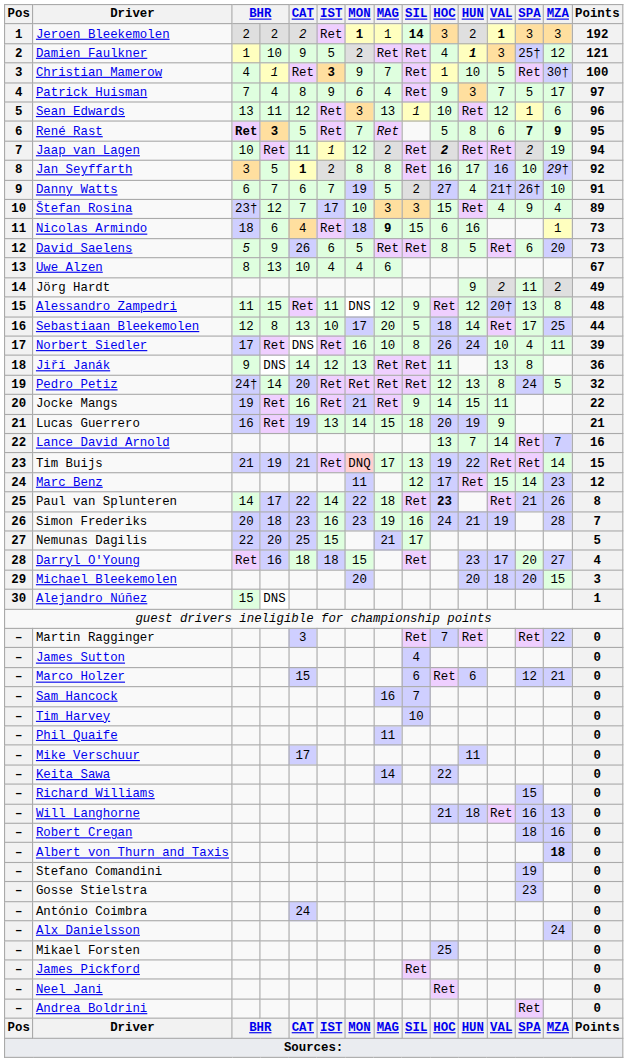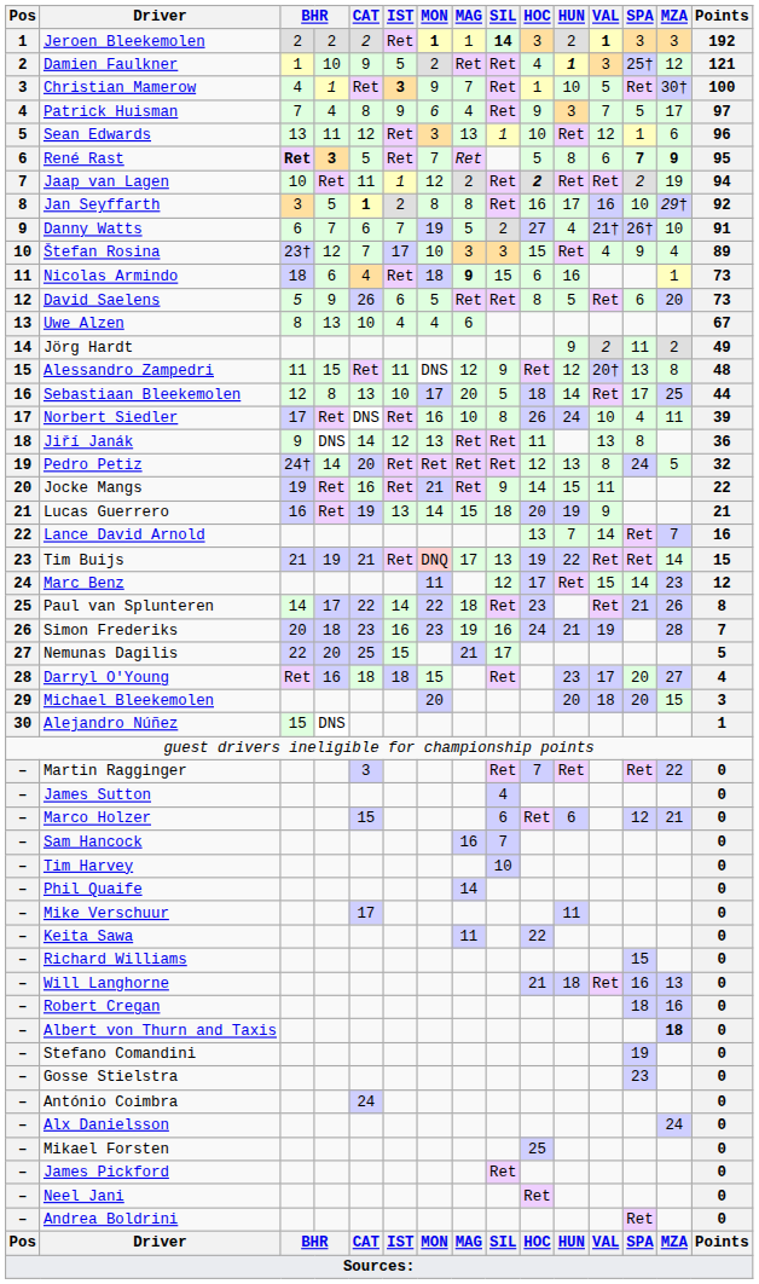 <table class="wikitable" style="font-size: 85%; text-align:center">
 <tr valign="top">
 <th valign="middle">Pos</th>
 <th valign="middle">Driver</th>
 <th colspan=2><a href='#'>BHR</a><br></th>
 <th><a href='#'>CAT</a><br></th>
 <th><a href='#'>IST</a><br></th>
 <th><a href='#'>MON</a><br></th>
 <th><a href='#'>MAG</a><br></th>
 <th><a href='#'>SIL</a><br></th>
 <th><a href='#'>HOC</a><br></th>
 <th><a href='#'>HUN</a><br></th>
 <th><a href='#'>VAL</a><br></th>
 <th><a href='#'>SPA</a><br></th>
 <th><a href='#'>MZA</a><br></th>
 <th valign="middle">Points</th>
 </tr>
 <tr>
 <th>1</th>
 <td valign="bottom" align="left"> <a href='#'>Jeroen Bleekemolen</a></td>
 <td style="background:#DFDFDF;">2</td>
 <td style="background:#DFDFDF;">2</td>
 <td style="background:#DFDFDF;"><em>2</em></td>
 <td style="background:#EFCFFF;">Ret</td>
 <td style="background:#FFFFBF;"><strong>1</strong></td>
 <td style="background:#FFFFBF;">1</td>
 <td style="background:#DFFFDF;"><strong>14</strong></td>
 <td style="background:#FFDF9F;">3</td>
 <td style="background:#DFDFDF;">2</td>
 <td style="background:#FFFFBF;"><strong>1</strong></td>
 <td style="background:#FFDF9F;">3</td>
 <td style="background:#FFDF9F;">3</td>
 <th>192</th>
 </tr>
 <tr>
 <th>2</th>
 <td valign="bottom" align="left"> <a href='#'>Damien Faulkner</a></td>
 <td style="background:#FFFFBF;">1</td>
 <td style="background:#DFFFDF;">10</td>
 <td style="background:#DFFFDF;">9</td>
 <td style="background:#DFFFDF;">5</td>
 <td style="background:#DFDFDF;">2</td>
 <td style="background:#EFCFFF;">Ret</td>
 <td style="background:#EFCFFF;">Ret</td>
 <td style="background:#DFFFDF;">4</td>
 <td style="background:#FFFFBF;"><strong><em>1</em></strong></td>
 <td style="background:#FFDF9F;">3</td>
 <td style="background:#CFCFFF;">25†</td>
 <td style="background:#DFFFDF;">12</td>
 <th>121</th>
 </tr>
 <tr>
 <th>3</th>
 <td valign="bottom" align="left"> <a href='#'>Christian Mamerow</a></td>
 <td style="background:#DFFFDF;">4</td>
 <td style="background:#FFFFBF;"><em>1</em></td>
 <td style="background:#EFCFFF;">Ret</td>
 <td style="background:#FFDF9F;"><strong>3</strong></td>
 <td style="background:#DFFFDF;">9</td>
 <td style="background:#DFFFDF;">7</td>
 <td style="background:#EFCFFF;">Ret</td>
 <td style="background:#FFFFBF;">1</td>
 <td style="background:#DFFFDF;">10</td>
 <td style="background:#DFFFDF;">5</td>
 <td style="background:#EFCFFF;">Ret</td>
 <td style="background:#CFCFFF;">30†</td>
 <th>100</th>
 </tr>
 <tr>
 <th>4</th>
 <td valign="bottom" align="left"> <a href='#'>Patrick Huisman</a></td>
 <td style="background:#DFFFDF;">7</td>
 <td style="background:#DFFFDF;">4</td>
 <td style="background:#DFFFDF;">8</td>
 <td style="background:#DFFFDF;">9</td>
 <td style="background:#DFFFDF;"><em>6</em></td>
 <td style="background:#DFFFDF;">4</td>
 <td style="background:#EFCFFF;">Ret</td>
 <td style="background:#DFFFDF;">9</td>
 <td style="background:#FFDF9F;">3</td>
 <td style="background:#DFFFDF;">7</td>
 <td style="background:#DFFFDF;">5</td>
 <td style="background:#DFFFDF;">17</td>
 <th>97</th>
 </tr>
 <tr>
 <th>5</th>
 <td valign="bottom" align="left"> <a href='#'>Sean Edwards</a></td>
 <td style="background:#DFFFDF;">13</td>
 <td style="background:#DFFFDF;">11</td>
 <td style="background:#DFFFDF;">12</td>
 <td style="background:#EFCFFF;">Ret</td>
 <td style="background:#FFDF9F;">3</td>
 <td style="background:#DFFFDF;">13</td>
 <td style="background:#FFFFBF;"><em>1</em></td>
 <td style="background:#DFFFDF;">10</td>
 <td style="background:#EFCFFF;">Ret</td>
 <td style="background:#DFFFDF;">12</td>
 <td style="background:#FFFFBF;">1</td>
 <td style="background:#DFFFDF;">6</td>
 <th>96</th>
 </tr>
 <tr>
 <th>6</th>
 <td valign="bottom" align="left"> <a href='#'>René Rast</a></td>
 <td style="background:#EFCFFF;"><strong>Ret</strong></td>
 <td style="background:#FFDF9F;"><strong>3</strong></td>
 <td style="background:#DFFFDF;">5</td>
 <td style="background:#EFCFFF;">Ret</td>
 <td style="background:#DFFFDF;">7</td>
 <td style="background:#EFCFFF;"><em>Ret</em></td>
 <td></td>
 <td style="background:#DFFFDF;">5</td>
 <td style="background:#DFFFDF;">8</td>
 <td style="background:#DFFFDF;">6</td>
 <td style="background:#DFFFDF;"><strong>7</strong></td>
 <td style="background:#DFFFDF;"><strong>9</strong></td>
 <th>95</th>
 </tr>
 <tr>
 <th>7</th>
 <td valign="bottom" align="left"> <a href='#'>Jaap van Lagen</a></td>
 <td style="background:#DFFFDF;">10</td>
 <td style="background:#EFCFFF;">Ret</td>
 <td style="background:#DFFFDF;">11</td>
 <td style="background:#FFFFBF;"><em>1</em></td>
 <td style="background:#DFFFDF;">12</td>
 <td style="background:#DFDFDF;">2</td>
 <td style="background:#EFCFFF;">Ret</td>
 <td style="background:#DFDFDF;"><strong><em>2</em></strong></td>
 <td style="background:#EFCFFF;">Ret</td>
 <td style="background:#EFCFFF;">Ret</td>
 <td style="background:#DFDFDF;"><em>2</em></td>
 <td style="background:#DFFFDF;">19</td>
 <th>94</th>
 </tr>
 <tr>
 <th>8</th>
 <td valign="bottom" align="left"> <a href='#'>Jan Seyffarth</a></td>
 <td style="background:#FFDF9F;">3</td>
 <td style="background:#DFFFDF;">5</td>
 <td style="background:#FFFFBF;"><strong>1</strong></td>
 <td style="background:#DFDFDF;">2</td>
 <td style="background:#DFFFDF;">8</td>
 <td style="background:#DFFFDF;">8</td>
 <td style="background:#EFCFFF;">Ret</td>
 <td style="background:#DFFFDF;">16</td>
 <td style="background:#DFFFDF;">17</td>
 <td style="background:#CFCFFF;">16</td>
 <td style="background:#DFFFDF;">10</td>
 <td style="background:#CFCFFF;"><em>29</em>†</td>
 <th>92</th>
 </tr>
 <tr>
 <th>9</th>
 <td valign="bottom" align="left"> <a href='#'>Danny Watts</a></td>
 <td style="background:#DFFFDF;">6</td>
 <td style="background:#DFFFDF;">7</td>
 <td style="background:#DFFFDF;">6</td>
 <td style="background:#DFFFDF;">7</td>
 <td style="background:#CFCFFF;">19</td>
 <td style="background:#DFFFDF;">5</td>
 <td style="background:#DFDFDF;">2</td>
 <td style="background:#CFCFFF;">27</td>
 <td style="background:#DFFFDF;">4</td>
 <td style="background:#CFCFFF;">21†</td>
 <td style="background:#CFCFFF;">26†</td>
 <td style="background:#DFFFDF;">10</td>
 <th>91</th>
 </tr>
 <tr>
 <th>10</th>
 <td valign="bottom" align="left"> <a href='#'>Štefan Rosina</a></td>
 <td style="background:#CFCFFF;">23†</td>
 <td style="background:#DFFFDF;">12</td>
 <td style="background:#DFFFDF;">7</td>
 <td style="background:#CFCFFF;">17</td>
 <td style="background:#DFFFDF;">10</td>
 <td style="background:#FFDF9F;">3</td>
 <td style="background:#FFDF9F;">3</td>
 <td style="background:#DFFFDF;">15</td>
 <td style="background:#EFCFFF;">Ret</td>
 <td style="background:#DFFFDF;">4</td>
 <td style="background:#DFFFDF;">9</td>
 <td style="background:#DFFFDF;">4</td>
 <th>89</th>
 </tr>
 <tr>
 <th>11</th>
 <td valign="bottom" align="left"> <a href='#'>Nicolas Armindo</a></td>
 <td style="background:#CFCFFF;">18</td>
 <td style="background:#DFFFDF;">6</td>
 <td style="background:#FFDF9F;">4</td>
 <td style="background:#EFCFFF;">Ret</td>
 <td style="background:#CFCFFF;">18</td>
 <td style="background:#DFFFDF;"><strong>9</strong></td>
 <td style="background:#DFFFDF;">15</td>
 <td style="background:#DFFFDF;">6</td>
 <td style="background:#DFFFDF;">16</td>
 <td></td>
 <td></td>
 <td style="background:#FFFFBF;">1</td>
 <th>73</th>
 </tr>
 <tr>
 <th>12</th>
 <td valign="bottom" align="left"> <a href='#'>David Saelens</a></td>
 <td style="background:#DFFFDF;"><em>5</em></td>
 <td style="background:#DFFFDF;">9</td>
 <td style="background:#CFCFFF;">26</td>
 <td style="background:#DFFFDF;">6</td>
 <td style="background:#DFFFDF;">5</td>
 <td style="background:#EFCFFF;">Ret</td>
 <td style="background:#EFCFFF;">Ret</td>
 <td style="background:#DFFFDF;">8</td>
 <td style="background:#DFFFDF;">5</td>
 <td style="background:#EFCFFF;">Ret</td>
 <td style="background:#DFFFDF;">6</td>
 <td style="background:#CFCFFF;">20</td>
 <th>73</th>
 </tr>
 <tr>
 <th>13</th>
 <td valign="bottom" align="left"> <a href='#'>Uwe Alzen</a></td>
 <td style="background:#DFFFDF;">8</td>
 <td style="background:#DFFFDF;">13</td>
 <td style="background:#DFFFDF;">10</td>
 <td style="background:#DFFFDF;">4</td>
 <td style="background:#DFFFDF;">4</td>
 <td style="background:#DFFFDF;">6</td>
 <td></td>
 <td></td>
 <td></td>
 <td></td>
 <td></td>
 <td></td>
 <th>67</th>
 </tr>
 <tr>
 <th>14</th>
 <td valign="bottom" align="left"> Jörg Hardt</td>
 <td></td>
 <td></td>
 <td></td>
 <td></td>
 <td></td>
 <td></td>
 <td></td>
 <td></td>
 <td style="background:#DFFFDF;">9</td>
 <td style="background:#DFDFDF;"><em>2</em></td>
 <td style="background:#DFFFDF;">11</td>
 <td style="background:#DFDFDF;">2</td>
 <th>49</th>
 </tr>
 <tr>
 <th>15</th>
 <td valign="bottom" align="left"> <a href='#'>Alessandro Zampedri</a></td>
 <td style="background:#DFFFDF;">11</td>
 <td style="background:#DFFFDF;">15</td>
 <td style="background:#EFCFFF;">Ret</td>
 <td style="background:#DFFFDF;">11</td>
 <td style="background:#FFFFFF;">DNS</td>
 <td style="background:#DFFFDF;">12</td>
 <td style="background:#DFFFDF;">9</td>
 <td style="background:#EFCFFF;">Ret</td>
 <td style="background:#DFFFDF;">12</td>
 <td style="background:#CFCFFF;">20†</td>
 <td style="background:#DFFFDF;">13</td>
 <td style="background:#DFFFDF;">8</td>
 <th>48</th>
 </tr>
 <tr>
 <th>16</th>
 <td valign="bottom" align="left"> <a href='#'>Sebastiaan Bleekemolen</a></td>
 <td style="background:#DFFFDF;">12</td>
 <td style="background:#DFFFDF;">8</td>
 <td style="background:#DFFFDF;">13</td>
 <td style="background:#DFFFDF;">10</td>
 <td style="background:#CFCFFF;">17</td>
 <td style="background:#DFFFDF;">20</td>
 <td style="background:#DFFFDF;">5</td>
 <td style="background:#CFCFFF;">18</td>
 <td style="background:#DFFFDF;">14</td>
 <td style="background:#EFCFFF;">Ret</td>
 <td style="background:#DFFFDF;">17</td>
 <td style="background:#CFCFFF;">25</td>
 <th>44</th>
 </tr>
 <tr>
 <th>17</th>
 <td valign="bottom" align="left"> <a href='#'>Norbert Siedler</a></td>
 <td style="background:#CFCFFF;">17</td>
 <td style="background:#EFCFFF;">Ret</td>
 <td style="background:#FFFFFF;">DNS</td>
 <td style="background:#EFCFFF;">Ret</td>
 <td style="background:#DFFFDF;">16</td>
 <td style="background:#DFFFDF;">10</td>
 <td style="background:#DFFFDF;">8</td>
 <td style="background:#CFCFFF;">26</td>
 <td style="background:#CFCFFF;">24</td>
 <td style="background:#DFFFDF;">10</td>
 <td style="background:#DFFFDF;">4</td>
 <td style="background:#DFFFDF;">11</td>
 <th>39</th>
 </tr>
 <tr>
 <th>18</th>
 <td valign="bottom" align="left"> <a href='#'>Jiří Janák</a></td>
 <td style="background:#DFFFDF;">9</td>
 <td style="background:#FFFFFF;">DNS</td>
 <td style="background:#DFFFDF;">14</td>
 <td style="background:#DFFFDF;">12</td>
 <td style="background:#DFFFDF;">13</td>
 <td style="background:#EFCFFF;">Ret</td>
 <td style="background:#EFCFFF;">Ret</td>
 <td style="background:#DFFFDF;">11</td>
 <td></td>
 <td style="background:#DFFFDF;">13</td>
 <td style="background:#DFFFDF;">8</td>
 <td></td>
 <th>36</th>
 </tr>
 <tr>
 <th>19</th>
 <td valign="bottom" align="left"> <a href='#'>Pedro Petiz</a></td>
 <td style="background:#CFCFFF;">24†</td>
 <td style="background:#DFFFDF;">14</td>
 <td style="background:#CFCFFF;">20</td>
 <td style="background:#EFCFFF;">Ret</td>
 <td style="background:#EFCFFF;">Ret</td>
 <td style="background:#EFCFFF;">Ret</td>
 <td style="background:#EFCFFF;">Ret</td>
 <td style="background:#DFFFDF;">12</td>
 <td style="background:#DFFFDF;">13</td>
 <td style="background:#DFFFDF;">8</td>
 <td style="background:#CFCFFF;">24</td>
 <td style="background:#DFFFDF;">5</td>
 <th>32</th>
 </tr>
 <tr>
 <th>20</th>
 <td valign="bottom" align="left"> Jocke Mangs</td>
 <td style="background:#CFCFFF;">19</td>
 <td style="background:#EFCFFF;">Ret</td>
 <td style="background:#DFFFDF;">16</td>
 <td style="background:#EFCFFF;">Ret</td>
 <td style="background:#CFCFFF;">21</td>
 <td style="background:#EFCFFF;">Ret</td>
 <td style="background:#DFFFDF;">9</td>
 <td style="background:#DFFFDF;">14</td>
 <td style="background:#DFFFDF;">15</td>
 <td style="background:#DFFFDF;">11</td>
 <td></td>
 <td></td>
 <th>22</th>
 </tr>
 <tr>
 <th>21</th>
 <td valign="bottom" align="left"> Lucas Guerrero</td>
 <td style="background:#CFCFFF;">16</td>
 <td style="background:#EFCFFF;">Ret</td>
 <td style="background:#CFCFFF;">19</td>
 <td style="background:#DFFFDF;">13</td>
 <td style="background:#DFFFDF;">14</td>
 <td style="background:#DFFFDF;">15</td>
 <td style="background:#DFFFDF;">18</td>
 <td style="background:#CFCFFF;">20</td>
 <td style="background:#CFCFFF;">19</td>
 <td style="background:#DFFFDF;">9</td>
 <td></td>
 <td></td>
 <th>21</th>
 </tr>
 <tr>
 <th>22</th>
 <td valign="bottom" align="left"> <a href='#'>Lance David Arnold</a></td>
 <td></td>
 <td></td>
 <td></td>
 <td></td>
 <td></td>
 <td></td>
 <td></td>
 <td style="background:#DFFFDF;">13</td>
 <td style="background:#DFFFDF;">7</td>
 <td style="background:#DFFFDF;">14</td>
 <td style="background:#EFCFFF;">Ret</td>
 <td style="background:#CFCFFF;">7</td>
 <th>16</th>
 </tr>
 <tr>
 <th>23</th>
 <td valign="bottom" align="left"> Tim Buijs</td>
 <td style="background:#CFCFFF;">21</td>
 <td style="background:#CFCFFF;">19</td>
 <td style="background:#CFCFFF;">21</td>
 <td style="background:#EFCFFF;">Ret</td>
 <td style="background:#FFCFCF;">DNQ</td>
 <td style="background:#DFFFDF;">17</td>
 <td style="background:#DFFFDF;">13</td>
 <td style="background:#CFCFFF;">19</td>
 <td style="background:#CFCFFF;">22</td>
 <td style="background:#EFCFFF;">Ret</td>
 <td style="background:#EFCFFF;">Ret</td>
 <td style="background:#DFFFDF;">14</td>
 <th>15</th>
 </tr>
 <tr>
 <th>24</th>
 <td valign="bottom" align="left"> <a href='#'>Marc Benz</a></td>
 <td></td>
 <td></td>
 <td></td>
 <td></td>
 <td style="background:#CFCFFF;">11</td>
 <td></td>
 <td style="background:#DFFFDF;">12</td>
 <td style="background:#CFCFFF;">17</td>
 <td style="background:#EFCFFF;">Ret</td>
 <td style="background:#DFFFDF;">15</td>
 <td style="background:#DFFFDF;">14</td>
 <td style="background:#CFCFFF;">23</td>
 <th>12</th>
 </tr>
 <tr>
 <th>25</th>
 <td valign="bottom" align="left"> Paul van Splunteren</td>
 <td style="background:#DFFFDF;">14</td>
 <td style="background:#CFCFFF;">17</td>
 <td style="background:#CFCFFF;">22</td>
 <td style="background:#DFFFDF;">14</td>
 <td style="background:#CFCFFF;">22</td>
 <td style="background:#DFFFDF;">18</td>
 <td style="background:#EFCFFF;">Ret</td>
-<td style="background:#CFCFFF;"><strong>23</strong></td>
+<td style="background:#CFCFFF;">23</td>
 <td></td>
 <td style="background:#EFCFFF;">Ret</td>
 <td style="background:#CFCFFF;">21</td>
 <td style="background:#CFCFFF;">26</td>
 <th>8</th>
 </tr>
 <tr>
 <th>26</th>
 <td valign="bottom" align="left"> Simon Frederiks</td>
 <td style="background:#CFCFFF;">20</td>
 <td style="background:#CFCFFF;">18</td>
 <td style="background:#CFCFFF;">23</td>
 <td style="background:#DFFFDF;">16</td>
 <td style="background:#CFCFFF;">23</td>
 <td style="background:#DFFFDF;">19</td>
 <td style="background:#DFFFDF;">16</td>
 <td style="background:#CFCFFF;">24</td>
 <td style="background:#CFCFFF;">21</td>
 <td style="background:#CFCFFF;">19</td>
 <td></td>
 <td style="background:#CFCFFF;">28</td>
 <th>7</th>
 </tr>
 <tr>
 <th>27</th>
 <td valign="bottom" align="left"> Nemunas Dagilis</td>
 <td style="background:#CFCFFF;">22</td>
 <td style="background:#CFCFFF;">20</td>
 <td style="background:#CFCFFF;">25</td>
 <td style="background:#DFFFDF;">15</td>
 <td></td>
 <td style="background:#CFCFFF;">21</td>
 <td style="background:#DFFFDF;">17</td>
 <td></td>
 <td></td>
 <td></td>
 <td></td>
 <td></td>
 <th>5</th>
 </tr>
 <tr>
 <th>28</th>
 <td valign="bottom" align="left"> <a href='#'>Darryl O'Young</a></td>
 <td style="background:#EFCFFF;">Ret</td>
 <td style="background:#CFCFFF;">16</td>
 <td style="background:#DFFFDF;">18</td>
 <td style="background:#CFCFFF;">18</td>
 <td style="background:#DFFFDF;">15</td>
 <td></td>
 <td style="background:#EFCFFF;">Ret</td>
 <td></td>
 <td style="background:#CFCFFF;">23</td>
 <td style="background:#CFCFFF;">17</td>
 <td style="background:#DFFFDF;">20</td>
 <td style="background:#CFCFFF;">27</td>
 <th>4</th>
 </tr>
 <tr>
 <th>29</th>
 <td valign="bottom" align="left"> <a href='#'>Michael Bleekemolen</a></td>
 <td></td>
 <td></td>
 <td></td>
 <td></td>
 <td style="background:#CFCFFF;">20</td>
 <td></td>
 <td></td>
 <td></td>
 <td style="background:#CFCFFF;">20</td>
 <td style="background:#CFCFFF;">18</td>
 <td style="background:#CFCFFF;">20</td>
 <td style="background:#DFFFDF;">15</td>
 <th>3</th>
 </tr>
 <tr>
 <th>30</th>
 <td valign="bottom" align="left"> <a href='#'>Alejandro Núñez</a></td>
 <td style="background:#DFFFDF;">15</td>
 <td style="background:#FFFFFF;">DNS</td>
 <td></td>
 <td></td>
 <td></td>
 <td></td>
 <td></td>
 <td></td>
 <td></td>
 <td></td>
 <td></td>
 <td></td>
 <th>1</th>
 </tr>
 <tr>
 <td colspan=16 align=center><em>guest drivers ineligible for championship points</em></td>
 </tr>
 <tr>
 <th>–</th>
 <td valign="bottom" align="left"> Martin Ragginger</td>
 <td></td>
 <td></td>
 <td style="background:#CFCFFF;">3</td>
 <td></td>
 <td></td>
 <td></td>
 <td style="background:#EFCFFF;">Ret</td>
 <td style="background:#CFCFFF;">7</td>
 <td style="background:#EFCFFF;">Ret</td>
 <td></td>
 <td style="background:#EFCFFF;">Ret</td>
 <td style="background:#CFCFFF;">22</td>
 <th>0</th>
 </tr>
 <tr>
 <th>–</th>
 <td valign="bottom" align="left"> <a href='#'>James Sutton</a></td>
 <td></td>
 <td></td>
 <td></td>
 <td></td>
 <td></td>
 <td></td>
 <td style="background:#CFCFFF;">4</td>
 <td></td>
 <td></td>
 <td></td>
 <td></td>
 <td></td>
 <th>0</th>
 </tr>
 <tr>
 <th>–</th>
 <td valign="bottom" align="left"> <a href='#'>Marco Holzer</a></td>
 <td></td>
 <td></td>
 <td style="background:#CFCFFF;">15</td>
 <td></td>
 <td></td>
 <td></td>
 <td style="background:#CFCFFF;">6</td>
 <td style="background:#EFCFFF;">Ret</td>
 <td style="background:#CFCFFF;">6</td>
 <td></td>
 <td style="background:#CFCFFF;">12</td>
 <td style="background:#CFCFFF;">21</td>
 <th>0</th>
 </tr>
 <tr>
 <th>–</th>
 <td valign="bottom" align="left"> <a href='#'>Sam Hancock</a></td>
 <td></td>
 <td></td>
 <td></td>
 <td></td>
 <td></td>
 <td style="background:#CFCFFF;">16</td>
 <td style="background:#CFCFFF;">7</td>
 <td></td>
 <td></td>
 <td></td>
 <td></td>
 <td></td>
 <th>0</th>
 </tr>
 <tr>
 <th>–</th>
 <td valign="bottom" align="left"> <a href='#'>Tim Harvey</a></td>
 <td></td>
 <td></td>
 <td></td>
 <td></td>
 <td></td>
 <td></td>
 <td style="background:#CFCFFF;">10</td>
 <td></td>
 <td></td>
 <td></td>
 <td></td>
 <td></td>
 <th>0</th>
 </tr>
 <tr>
 <th>–</th>
 <td valign="bottom" align="left"> <a href='#'>Phil Quaife</a></td>
 <td></td>
 <td></td>
 <td></td>
 <td></td>
 <td></td>
-<td style="background:#CFCFFF;">11</td>
+<td style="background:#CFCFFF;">14</td>
 <td></td>
 <td></td>
 <td></td>
 <td></td>
 <td></td>
 <td></td>
 <th>0</th>
 </tr>
 <tr>
 <th>–</th>
 <td valign="bottom" align="left"> <a href='#'>Mike Verschuur</a></td>
 <td></td>
 <td></td>
 <td style="background:#CFCFFF;">17</td>
 <td></td>
 <td></td>
 <td></td>
 <td></td>
 <td></td>
 <td style="background:#CFCFFF;">11</td>
 <td></td>
 <td></td>
 <td></td>
 <th>0</th>
 </tr>
 <tr>
 <th>–</th>
 <td valign="bottom" align="left"> <a href='#'>Keita Sawa</a></td>
 <td></td>
 <td></td>
 <td></td>
 <td></td>
 <td></td>
-<td style="background:#CFCFFF;">14</td>
+<td style="background:#CFCFFF;">11</td>
 <td></td>
 <td style="background:#CFCFFF;">22</td>
 <td></td>
 <td></td>
 <td></td>
 <td></td>
 <th>0</th>
 </tr>
 <tr>
 <th>–</th>
 <td valign="bottom" align="left"> <a href='#'>Richard Williams</a></td>
 <td></td>
 <td></td>
 <td></td>
 <td></td>
 <td></td>
 <td></td>
 <td></td>
 <td></td>
 <td></td>
 <td></td>
 <td style="background:#CFCFFF;">15</td>
 <td></td>
 <th>0</th>
 </tr>
 <tr>
 <th>–</th>
 <td valign="bottom" align="left"> <a href='#'>Will Langhorne</a></td>
 <td></td>
 <td></td>
 <td></td>
 <td></td>
 <td></td>
 <td></td>
 <td></td>
 <td style="background:#CFCFFF;">21</td>
 <td style="background:#CFCFFF;">18</td>
 <td style="background:#EFCFFF;">Ret</td>
 <td style="background:#CFCFFF;">16</td>
 <td style="background:#CFCFFF;">13</td>
 <th>0</th>
 </tr>
 <tr>
 <th>–</th>
 <td valign="bottom" align="left"> <a href='#'>Robert Cregan</a></td>
 <td></td>
 <td></td>
 <td></td>
 <td></td>
 <td></td>
 <td></td>
 <td></td>
 <td></td>
 <td></td>
 <td></td>
 <td style="background:#CFCFFF;">18</td>
 <td style="background:#CFCFFF;">16</td>
 <th>0</th>
 </tr>
 <tr>
 <th>–</th>
 <td valign="bottom" align="left"> <a href='#'>Albert von Thurn and Taxis</a></td>
 <td></td>
 <td></td>
 <td></td>
 <td></td>
 <td></td>
 <td></td>
 <td></td>
 <td></td>
 <td></td>
 <td></td>
 <td></td>
 <td style="background:#CFCFFF;"><strong>18</strong></td>
 <th>0</th>
 </tr>
 <tr>
 <th>–</th>
 <td valign="bottom" align="left"> Stefano Comandini</td>
 <td></td>
 <td></td>
 <td></td>
 <td></td>
 <td></td>
 <td></td>
 <td></td>
 <td></td>
 <td></td>
 <td></td>
 <td style="background:#CFCFFF;">19</td>
 <td></td>
 <th>0</th>
 </tr>
 <tr>
 <th>–</th>
 <td valign="bottom" align="left"> Gosse Stielstra</td>
 <td></td>
 <td></td>
 <td></td>
 <td></td>
 <td></td>
 <td></td>
 <td></td>
 <td></td>
 <td></td>
 <td></td>
 <td style="background:#CFCFFF;">23</td>
 <td></td>
 <th>0</th>
 </tr>
 <tr>
 <th>–</th>
 <td valign="bottom" align="left"> António Coimbra</td>
 <td></td>
 <td></td>
 <td style="background:#CFCFFF;">24</td>
 <td></td>
 <td></td>
 <td></td>
 <td></td>
 <td></td>
 <td></td>
 <td></td>
 <td></td>
 <td></td>
 <th>0</th>
 </tr>
 <tr>
 <th>–</th>
 <td valign="bottom" align="left"> <a href='#'>Alx Danielsson</a></td>
 <td></td>
 <td></td>
 <td></td>
 <td></td>
 <td></td>
 <td></td>
 <td></td>
 <td></td>
 <td></td>
 <td></td>
 <td></td>
 <td style="background:#CFCFFF;">24</td>
 <th>0</th>
 </tr>
 <tr>
 <th>–</th>
 <td valign="bottom" align="left"> Mikael Forsten</td>
 <td></td>
 <td></td>
 <td></td>
 <td></td>
 <td></td>
 <td></td>
 <td></td>
 <td style="background:#CFCFFF;">25</td>
 <td></td>
 <td></td>
 <td></td>
 <td></td>
 <th>0</th>
 </tr>
 <tr>
 <th>–</th>
 <td valign="bottom" align="left"> <a href='#'>James Pickford</a></td>
 <td></td>
 <td></td>
 <td></td>
 <td></td>
 <td></td>
 <td></td>
 <td style="background:#EFCFFF;">Ret</td>
 <td></td>
 <td></td>
 <td></td>
 <td></td>
 <td></td>
 <th>0</th>
 </tr>
 <tr>
 <th>–</th>
 <td valign="bottom" align="left"> <a href='#'>Neel Jani</a></td>
 <td></td>
 <td></td>
 <td></td>
 <td></td>
 <td></td>
 <td></td>
 <td></td>
 <td style="background:#EFCFFF;">Ret</td>
 <td></td>
 <td></td>
 <td></td>
 <td></td>
 <th>0</th>
 </tr>
 <tr>
 <th>–</th>
 <td valign="bottom" align="left"> <a href='#'>Andrea Boldrini</a></td>
 <td></td>
 <td></td>
 <td></td>
 <td></td>
 <td></td>
 <td></td>
 <td></td>
 <td></td>
 <td></td>
 <td></td>
 <td style="background:#EFCFFF;">Ret</td>
 <td></td>
 <th>0</th>
 </tr>
 <tr>
 <th valign="middle">Pos</th>
 <th valign="middle">Driver</th>
 <th colspan=2><a href='#'>BHR</a><br></th>
 <th><a href='#'>CAT</a><br></th>
 <th><a href='#'>IST</a><br></th>
 <th><a href='#'>MON</a><br></th>
 <th><a href='#'>MAG</a><br></th>
 <th><a href='#'>SIL</a><br></th>
 <th><a href='#'>HOC</a><br></th>
 <th><a href='#'>HUN</a><br></th>
 <th><a href='#'>VAL</a><br></th>
 <th><a href='#'>SPA</a><br></th>
 <th><a href='#'>MZA</a><br></th>
 <th valign="middle">Points</th>
 </tr>
 <tr>
 <td colspan="16" style="background-color:#EAECF0;text-align:center"><strong>Sources:</strong></td>
 </tr>
 </table>
